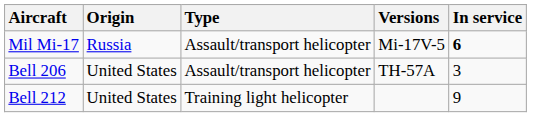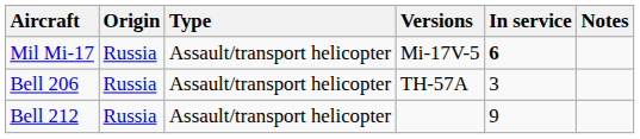 <table class="wikitable">
 <tr>
 <th style="text-align: left;">Aircraft</th>
 <th style="text-align: left;">Origin</th>
 <th style="text-align: left;">Type</th>
 <th style="text-align: left;">Versions</th>
 <th style="text-align: left;">In service<br></th>
+<th style="text-align: left;">Notes</th>
 </tr>
 <tr>
 <td><a href='#'>Mil Mi-17</a></td>
 <td><a href='#'>Russia</a></td>
 <td>Assault/transport helicopter</td>
 <td>Mi-17V-5</td>
 <td><strong>6</strong></td>
+<td></td>
 </tr>
 <tr>
 <td><a href='#'>Bell 206</a></td>
-<td>United States</td>
+<td><a href='#'>Russia</a></td>
 <td>Assault/transport helicopter</td>
 <td>TH-57A</td>
 <td>3</td>
+<td></td>
 </tr>
 <tr>
 <td><a href='#'>Bell 212</a></td>
-<td>United States</td>
-<td>Training light helicopter</td>
+<td><a href='#'>Russia</a></td>
+<td>Assault/transport helicopter</td>
 <td></td>
 <td>9</td>
+<td></td>
 </tr>
 </table>
